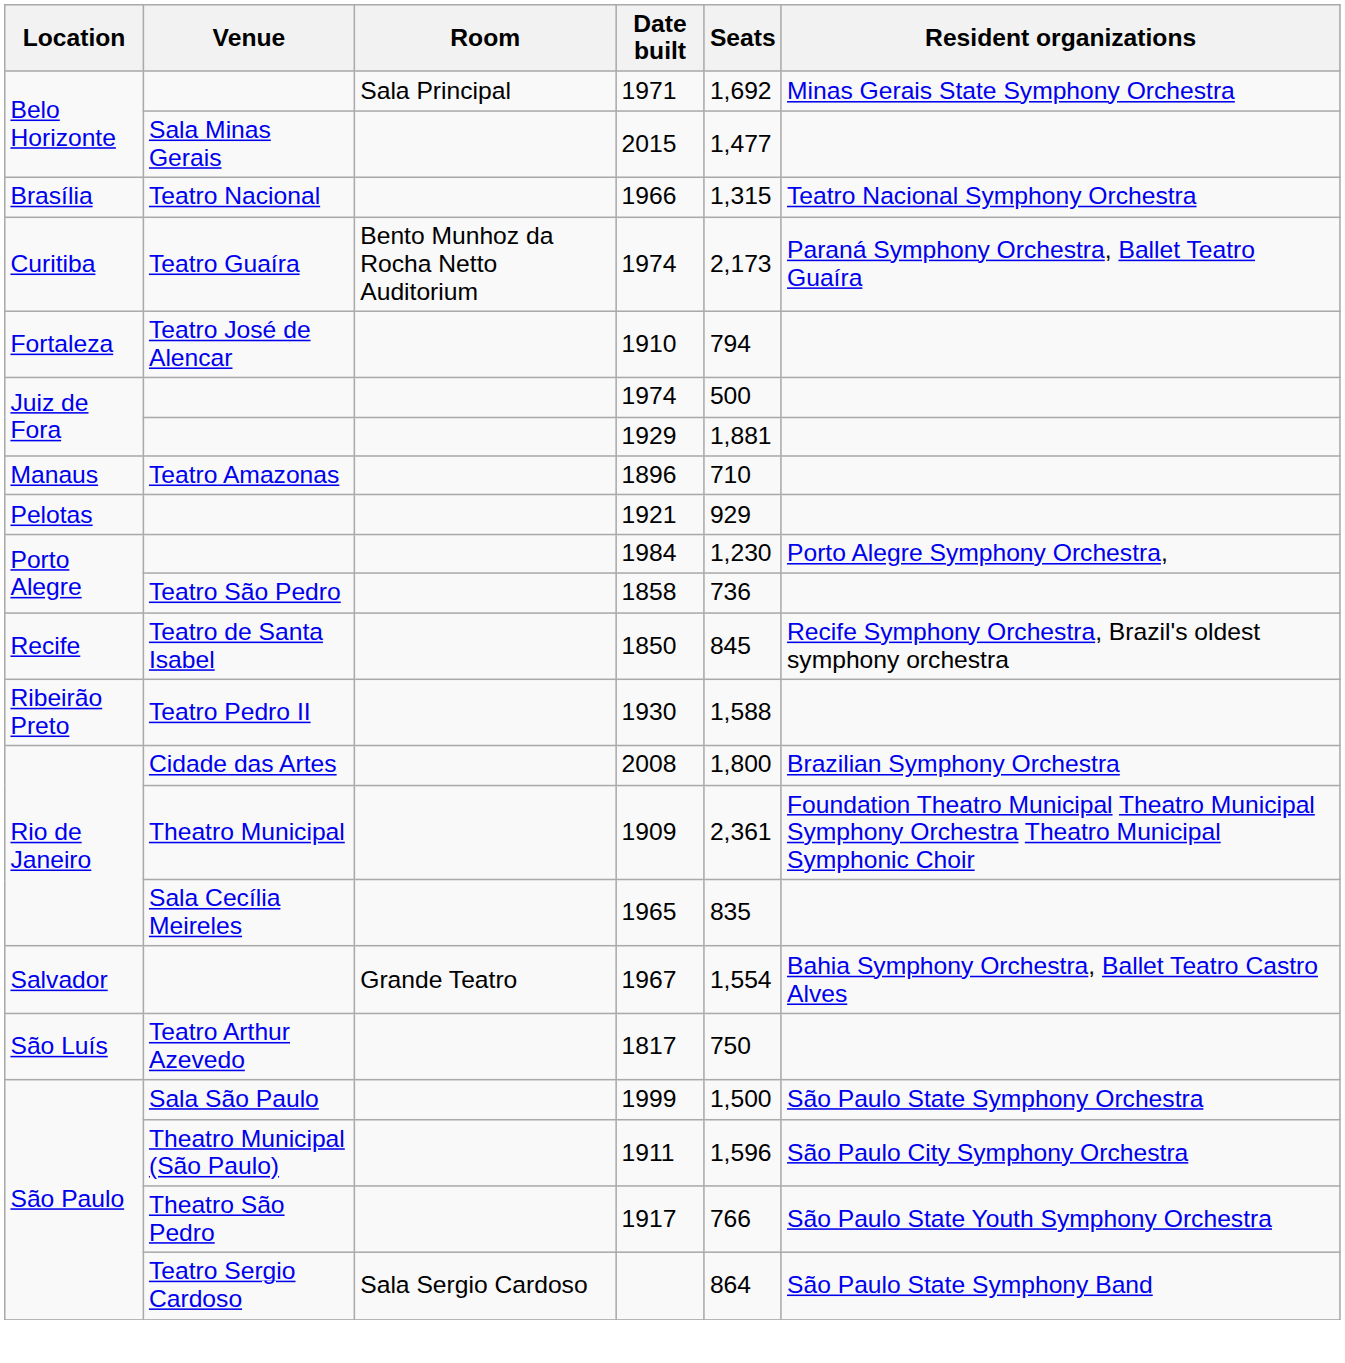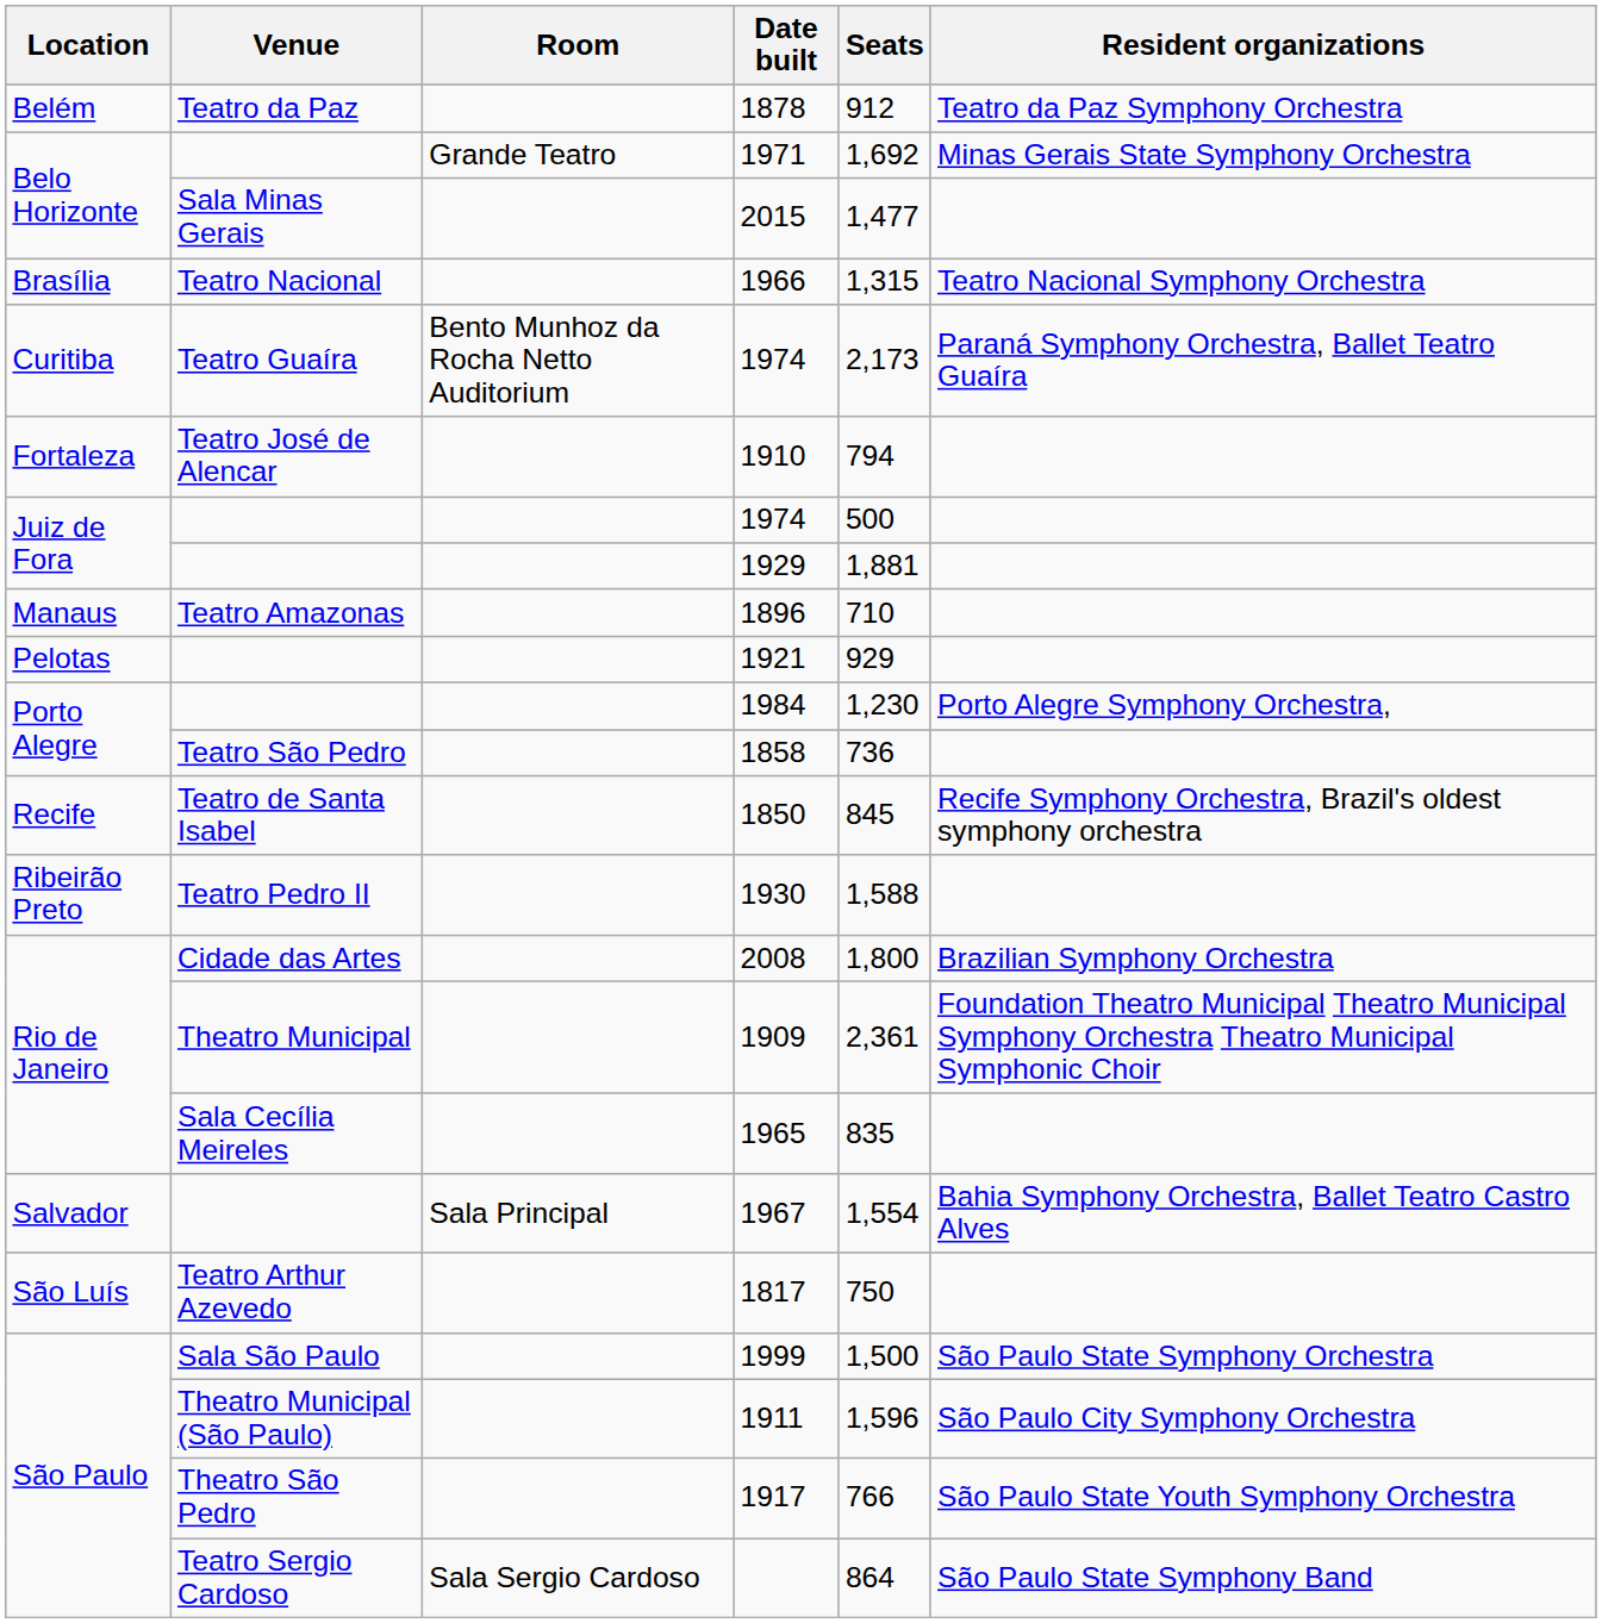 <table class="wikitable">
 <tr>
 <th>Location</th>
 <th>Venue</th>
 <th>Room</th>
 <th>Date built</th>
 <th>Seats</th>
 <th>Resident organizations</th>
 </tr>
 <tr>
+<td><a href='#'>Belém</a></td>
+<td><a href='#'>Teatro da Paz</a></td>
+<td></td>
+<td>1878</td>
+<td>912</td>
+<td><a href='#'>Teatro da Paz Symphony Orchestra</a></td>
+</tr>
+<tr>
 <td rowspan=2><a href='#'>Belo Horizonte</a></td>
 <td></td>
-<td>Sala Principal</td>
+<td>Grande Teatro</td>
 <td>1971</td>
 <td>1,692</td>
 <td><a href='#'>Minas Gerais State Symphony Orchestra</a></td>
 </tr>
 <tr>
 <td><a href='#'>Sala Minas Gerais</a></td>
 <td></td>
 <td>2015</td>
 <td>1,477</td>
 <td></td>
 </tr>
 <tr>
 <td><a href='#'>Brasília</a></td>
 <td><a href='#'>Teatro Nacional</a></td>
 <td></td>
 <td>1966</td>
 <td>1,315</td>
 <td><a href='#'>Teatro Nacional Symphony Orchestra</a></td>
 </tr>
 <tr>
 <td><a href='#'>Curitiba</a></td>
 <td><a href='#'>Teatro Guaíra</a></td>
 <td>Bento Munhoz da Rocha Netto Auditorium</td>
 <td>1974</td>
 <td>2,173</td>
 <td><a href='#'>Paraná Symphony Orchestra</a>, <a href='#'>Ballet Teatro Guaíra</a></td>
 </tr>
 <tr>
 <td><a href='#'>Fortaleza</a></td>
 <td><a href='#'>Teatro José de Alencar</a></td>
 <td></td>
 <td>1910</td>
 <td>794</td>
 <td></td>
 </tr>
 <tr>
 <td rowspan=2><a href='#'>Juiz de Fora</a></td>
 <td></td>
 <td></td>
 <td>1974</td>
 <td>500</td>
 <td></td>
 </tr>
 <tr>
 <td></td>
 <td></td>
 <td>1929</td>
 <td>1,881</td>
 <td></td>
 </tr>
 <tr>
 <td><a href='#'>Manaus</a></td>
 <td><a href='#'>Teatro Amazonas</a></td>
 <td></td>
 <td>1896</td>
 <td>710</td>
 <td></td>
 </tr>
 <tr>
 <td><a href='#'>Pelotas</a></td>
 <td></td>
 <td></td>
 <td>1921</td>
 <td>929</td>
 <td></td>
 </tr>
 <tr>
 <td rowspan=2><a href='#'>Porto Alegre</a></td>
 <td></td>
 <td></td>
 <td>1984</td>
 <td>1,230</td>
 <td><a href='#'>Porto Alegre Symphony Orchestra</a>,</td>
 </tr>
 <tr>
 <td><a href='#'>Teatro São Pedro</a></td>
 <td></td>
 <td>1858</td>
 <td>736</td>
 <td></td>
 </tr>
 <tr>
 <td><a href='#'>Recife</a></td>
 <td><a href='#'>Teatro de Santa Isabel</a></td>
 <td></td>
 <td>1850</td>
 <td>845</td>
 <td><a href='#'>Recife Symphony Orchestra</a>, Brazil's oldest symphony orchestra</td>
 </tr>
 <tr>
 <td><a href='#'>Ribeirão Preto</a></td>
 <td><a href='#'>Teatro Pedro II</a></td>
 <td></td>
 <td>1930</td>
 <td>1,588</td>
 <td></td>
 </tr>
 <tr>
 <td rowspan=3><a href='#'>Rio de Janeiro</a></td>
 <td><a href='#'>Cidade das Artes</a></td>
 <td></td>
 <td>2008</td>
 <td>1,800</td>
 <td><a href='#'>Brazilian Symphony Orchestra</a></td>
 </tr>
 <tr>
 <td><a href='#'>Theatro Municipal</a></td>
 <td></td>
 <td>1909</td>
 <td>2,361</td>
 <td><a href='#'>Foundation Theatro Municipal</a> <a href='#'>Theatro Municipal Symphony Orchestra</a> <a href='#'>Theatro Municipal Symphonic Choir</a></td>
 </tr>
 <tr>
 <td><a href='#'>Sala Cecília Meireles</a></td>
 <td></td>
 <td>1965</td>
 <td>835</td>
 <td></td>
 </tr>
 <tr>
 <td><a href='#'>Salvador</a></td>
 <td></td>
-<td>Grande Teatro</td>
+<td>Sala Principal</td>
 <td>1967</td>
 <td>1,554</td>
 <td><a href='#'>Bahia Symphony Orchestra</a>, <a href='#'>Ballet Teatro Castro Alves</a></td>
 </tr>
 <tr>
 <td><a href='#'>São Luís</a></td>
 <td><a href='#'>Teatro Arthur Azevedo</a></td>
 <td></td>
 <td>1817</td>
 <td>750</td>
 <td></td>
 </tr>
 <tr>
 <td rowspan=4><a href='#'>São Paulo</a></td>
 <td><a href='#'>Sala São Paulo</a></td>
 <td></td>
 <td>1999</td>
 <td>1,500</td>
 <td><a href='#'>São Paulo State Symphony Orchestra</a></td>
 </tr>
 <tr>
 <td><a href='#'>Theatro Municipal (São Paulo)</a></td>
 <td></td>
 <td>1911</td>
 <td>1,596</td>
 <td><a href='#'>São Paulo City Symphony Orchestra</a></td>
 </tr>
 <tr>
 <td><a href='#'>Theatro São Pedro</a></td>
 <td></td>
 <td>1917</td>
 <td>766</td>
 <td><a href='#'>São Paulo State Youth Symphony Orchestra</a></td>
 </tr>
 <tr>
 <td><a href='#'>Teatro Sergio Cardoso</a></td>
 <td>Sala Sergio Cardoso</td>
 <td></td>
 <td>864</td>
 <td><a href='#'>São Paulo State Symphony Band</a></td>
 </tr>
 </table>
